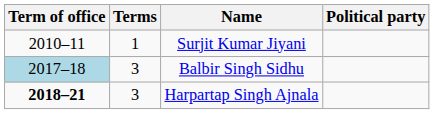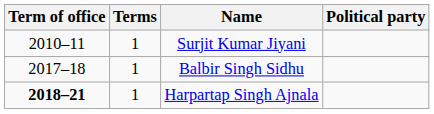 <table class="wikitable sortable">
 <tr>
 <th>Term of office</th>
 <th>Terms</th>
 <th>Name</th>
 <th colspan="2">Political party</th>
 </tr>
 <tr align="center">
 <td>2010–11</td>
 <td>1</td>
 <td><a href='#'>Surjit Kumar Jiyani</a></td>
 <td></td>
 </tr>
 <tr align="center">
-<td style="background: lightblue;">2017–18</td>
-<td>3</td>
+<td>2017–18</td>
+<td>1</td>
 <td><a href='#'>Balbir Singh Sidhu</a></td>
 <td></td>
 </tr>
 <tr align="center">
 <td><strong>2018–21</strong></td>
-<td>3</td>
+<td>1</td>
 <td><a href='#'>Harpartap Singh Ajnala</a></td>
 <td></td>
 </tr>
 </table>
